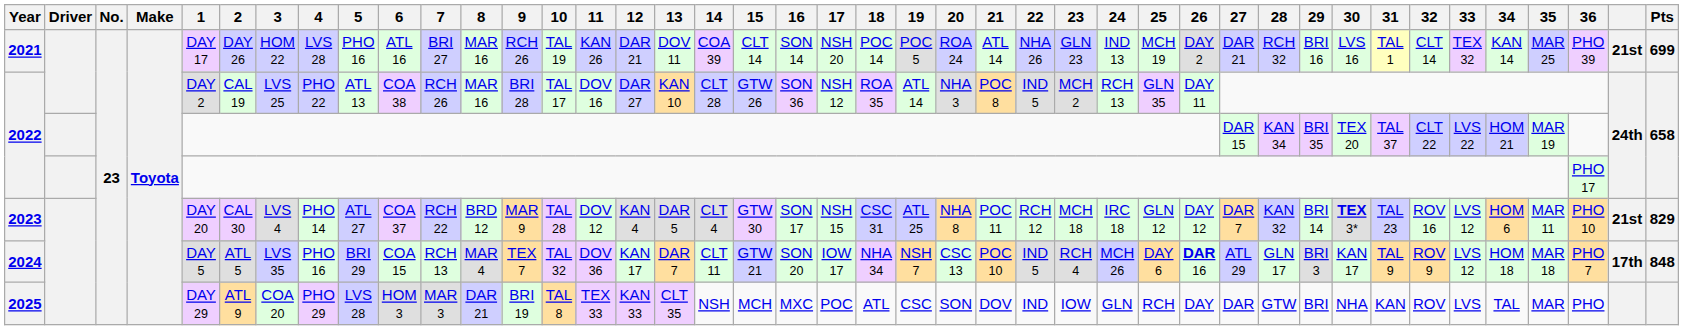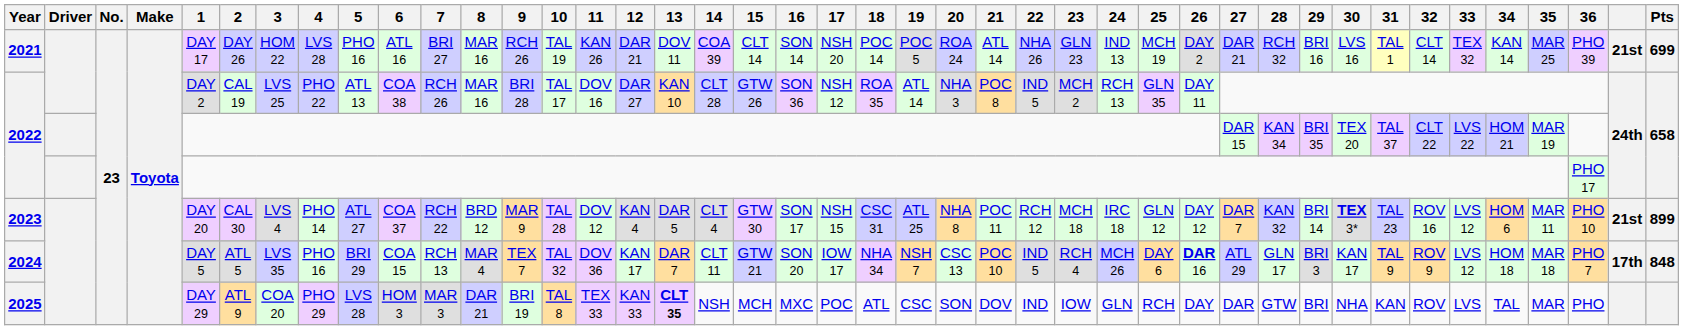 <table class="wikitable" style="text-align:center; font-size:75%">
 <tr>
 <th>Year</th>
 <th>Driver</th>
 <th>No.</th>
 <th>Make</th>
 <th>1</th>
 <th>2</th>
 <th>3</th>
 <th>4</th>
 <th>5</th>
 <th>6</th>
 <th>7</th>
 <th>8</th>
 <th>9</th>
 <th>10</th>
 <th>11</th>
 <th>12</th>
 <th>13</th>
 <th>14</th>
 <th>15</th>
 <th>16</th>
 <th>17</th>
 <th>18</th>
 <th>19</th>
 <th>20</th>
 <th>21</th>
 <th>22</th>
 <th>23</th>
 <th>24</th>
 <th>25</th>
 <th>26</th>
 <th>27</th>
 <th>28</th>
 <th>29</th>
 <th>30</th>
 <th>31</th>
 <th>32</th>
 <th>33</th>
 <th>34</th>
 <th>35</th>
 <th>36</th>
 <th></th>
 <th>Pts</th>
 </tr>
 <tr>
 <th><a href='#'>2021</a></th>
 <th Rowspan=2></th>
 <th rowspan="7">23</th>
 <th rowspan="7"><a href='#'>Toyota</a></th>
 <td style="background:#EFCFFF;"><a href='#'>DAY</a><br><small>17</small></td>
 <td style="background:#CFCFFF;"><a href='#'>DAY</a><br><small>26</small></td>
 <td style="background:#CFCFFF;"><a href='#'>HOM</a><br><small>22</small></td>
 <td style="background:#CFCFFF;"><a href='#'>LVS</a><br><small>28</small></td>
 <td style="background:#DFFFDF;"><a href='#'>PHO</a><br><small>16</small></td>
 <td style="background:#DFFFDF;"><a href='#'>ATL</a><br><small>16</small></td>
 <td style="background:#CFCFFF;"><a href='#'>BRI</a><br><small>27</small></td>
 <td style="background:#DFFFDF;"><a href='#'>MAR</a><br><small>16</small></td>
 <td style="background:#CFCFFF;"><a href='#'>RCH</a><br><small>26</small></td>
 <td style="background:#DFFFDF;"><a href='#'>TAL</a><br><small>19</small></td>
 <td style="background:#CFCFFF;"><a href='#'>KAN</a><br><small>26</small></td>
 <td style="background:#CFCFFF;"><a href='#'>DAR</a><br><small>21</small></td>
 <td style="background:#DFFFDF;"><a href='#'>DOV</a><br><small>11</small></td>
 <td style="background:#EFCFFF;"><a href='#'>COA</a><br><small>39</small></td>
 <td style="background:#DFFFDF;"><a href='#'>CLT</a><br><small>14</small></td>
 <td style="background:#DFFFDF;"><a href='#'>SON</a><br><small>14</small></td>
 <td style="background:#DFFFDF;"><a href='#'>NSH</a><br><small>20</small></td>
 <td style="background:#DFFFDF;"><a href='#'>POC</a><br><small>14</small></td>
 <td style="background:#DFDFDF;"><a href='#'>POC</a><br><small>5</small></td>
 <td style="background:#CFCFFF;"><a href='#'>ROA</a><br><small>24</small></td>
 <td style="background:#DFFFDF;"><a href='#'>ATL</a><br><small>14</small></td>
 <td style="background:#CFCFFF;"><a href='#'>NHA</a><br><small>26</small></td>
 <td style="background:#CFCFFF;"><a href='#'>GLN</a><br><small>23</small></td>
 <td style="background:#DFFFDF;"><a href='#'>IND</a><br><small>13</small></td>
 <td style="background:#DFFFDF;"><a href='#'>MCH</a><br><small>19</small></td>
 <td style="background:#DFDFDF;"><a href='#'>DAY</a><br><small>2</small></td>
 <td style="background:#CFCFFF;"><a href='#'>DAR</a><br><small>21</small></td>
 <td style="background:#CFCFFF;"><a href='#'>RCH</a><br><small>32</small></td>
 <td style="background:#DFFFDF;"><a href='#'>BRI</a><br><small>16</small></td>
 <td style="background:#DFFFDF;"><a href='#'>LVS</a><br><small>16</small></td>
 <td style="background:#FFFFBF;"><a href='#'>TAL</a><br><small>1</small></td>
 <td style="background:#DFFFDF;"><a href='#'>CLT</a><br><small>14</small></td>
 <td style="background:#EFCFFF;"><a href='#'>TEX</a><br><small>32</small></td>
 <td style="background:#DFFFDF;"><a href='#'>KAN</a><br><small>14</small></td>
 <td style="background:#CFCFFF;"><a href='#'>MAR</a><br><small>25</small></td>
 <td style="background:#EFCFFF;"><a href='#'>PHO</a><br><small>39</small></td>
 <th>21st</th>
 <th>699</th>
 </tr>
 <tr>
 <th rowspan=3><a href='#'>2022</a></th>
 <td style="background:#DFDFDF;"><a href='#'>DAY</a><br><small>2</small></td>
 <td style="background:#DFFFDF;"><a href='#'>CAL</a><br><small>19</small></td>
 <td style="background:#CFCFFF;"><a href='#'>LVS</a><br><small>25</small></td>
 <td style="background:#CFCFFF;"><a href='#'>PHO</a><br><small>22</small></td>
 <td style="background:#DFFFDF;"><a href='#'>ATL</a><br><small>13</small></td>
 <td style="background:#EFCFFF;"><a href='#'>COA</a><br><small>38</small></td>
 <td style="background:#CFCFFF;"><a href='#'>RCH</a><br><small>26</small></td>
 <td style="background:#DFFFDF;"><a href='#'>MAR</a><br><small>16</small></td>
 <td style="background:#CFCFFF;"><a href='#'>BRI</a><br><small>28</small></td>
 <td style="background:#DFFFDF;"><a href='#'>TAL</a><br><small>17</small></td>
 <td style="background:#DFFFDF;"><a href='#'>DOV</a><br><small>16</small></td>
 <td style="background:#CFCFFF;"><a href='#'>DAR</a><br><small>27</small></td>
 <td style="background:#FFDF9F;"><a href='#'>KAN</a><br><small>10</small></td>
 <td style="background:#CFCFFF;"><a href='#'>CLT</a><br><small>28</small></td>
 <td style="background:#CFCFFF;"><a href='#'>GTW</a><br><small>26</small></td>
 <td style="background:#EFCFFF;"><a href='#'>SON</a><br><small>36</small></td>
 <td style="background:#DFFFDF;"><a href='#'>NSH</a><br><small>12</small></td>
 <td style="background:#EFCFFF;"><a href='#'>ROA</a><br><small>35</small></td>
 <td style="background:#DFFFDF;"><a href='#'>ATL</a><br><small>14</small></td>
 <td style="background:#DFDFDF;"><a href='#'>NHA</a><br><small>3</small></td>
 <td style="background:#FFDF9F;"><a href='#'>POC</a><br><small>8</small></td>
 <td style="background:#DFDFDF;"><a href='#'>IND</a><br><small>5</small></td>
 <td style="background:#DFDFDF;"><a href='#'>MCH</a><br><small>2</small></td>
 <td style="background:#DFFFDF;"><a href='#'>RCH</a><br><small>13</small></td>
 <td style="background:#EFCFFF;"><a href='#'>GLN</a><br><small>35</small></td>
 <td style="background:#DFFFDF;"><a href='#'>DAY</a><br><small>11</small></td>
 <td colspan="10"></td>
 <th rowspan="3">24th</th>
 <th rowspan="3">658</th>
 </tr>
 <tr>
 <th></th>
 <td colspan="26"></td>
 <td style="background:#DFFFDF;"><a href='#'>DAR</a><br><small>15</small></td>
 <td style="background:#EFCFFF;"><a href='#'>KAN</a><br><small>34</small></td>
 <td style="background:#EFCFFF;"><a href='#'>BRI</a><br><small>35</small></td>
 <td style="background:#DFFFDF;"><a href='#'>TEX</a><br><small>20</small></td>
 <td style="background:#EFCFFF;"><a href='#'>TAL</a><br><small>37</small></td>
 <td style="background:#CFCFFF;"><a href='#'>CLT</a><br><small>22</small></td>
 <td style="background:#CFCFFF;"><a href='#'>LVS</a><br><small>22</small></td>
 <td style="background:#CFCFFF;"><a href='#'>HOM</a><br><small>21</small></td>
 <td style="background:#DFFFDF;"><a href='#'>MAR</a> <br><small>19</small></td>
 </tr>
 <tr>
 <th></th>
 <td colspan="35"></td>
 <td style="background:#DFFFDF;"><a href='#'>PHO</a> <br><small>17</small></td>
 </tr>
 <tr>
 <th><a href='#'>2023</a></th>
 <th rowspan="3"></th>
 <td style="background:#EFCFFF;"><a href='#'>DAY</a><br><small>20</small></td>
 <td style="background:#EFCFFF;"><a href='#'>CAL</a><br><small>30</small></td>
 <td style="background:#DFDFDF;"><a href='#'>LVS</a><br><small>4</small></td>
 <td style="background:#DFFFDF;"><a href='#'>PHO</a><br><small>14</small></td>
 <td style="background:#CFCFFF;"><a href='#'>ATL</a><br><small>27</small></td>
 <td style="background:#EFCFFF;"><a href='#'>COA</a><br><small>37</small></td>
 <td style="background:#CFCFFF;"><a href='#'>RCH</a><br><small>22</small></td>
 <td style="background:#DFFFDF;"><a href='#'>BRD</a><br><small>12</small></td>
 <td style="background:#FFDF9F;"><a href='#'>MAR</a><br><small>9</small></td>
 <td style="background:#EFCFFF;"><a href='#'>TAL</a><br><small>28</small></td>
 <td style="background:#DFFFDF;"><a href='#'>DOV</a><br><small>12</small></td>
 <td style="background:#DFDFDF;"><a href='#'>KAN</a><br><small>4</small></td>
 <td style="background:#DFDFDF;"><a href='#'>DAR</a><br><small>5</small></td>
 <td style="background:#DFDFDF;"><a href='#'>CLT</a><br><small>4</small></td>
 <td style="background:#EFCFFF;"><a href='#'>GTW</a><br><small>30</small></td>
 <td style="background:#DFFFDF;"><a href='#'>SON</a><br><small>17</small></td>
 <td style="background:#DFFFDF;"><a href='#'>NSH</a><br><small>15</small></td>
 <td style="background:#CFCFFF;"><a href='#'>CSC</a><br><small>31</small></td>
 <td style="background:#CFCFFF;"><a href='#'>ATL</a><br><small>25</small></td>
 <td style="background:#FFDF9F;"><a href='#'>NHA</a><br><small>8</small></td>
 <td style="background:#DFFFDF;"><a href='#'>POC</a><br><small>11</small></td>
 <td style="background:#DFFFDF;"><a href='#'>RCH</a><br><small>12</small></td>
 <td style="background:#DFFFDF;"><a href='#'>MCH</a><br><small>18</small></td>
 <td style="background:#DFFFDF;"><a href='#'>IRC</a><br><small>18</small></td>
 <td style="background:#DFFFDF;"><a href='#'>GLN</a><br><small>12</small></td>
 <td style="background:#DFFFDF;"><a href='#'>DAY</a><br><small>12</small></td>
 <td style="background:#FFDF9F;"><a href='#'>DAR</a><br><small>7</small></td>
 <td style="background:#CFCFFF;"><a href='#'>KAN</a><br><small>32</small></td>
 <td style="background:#DFFFDF;"><a href='#'>BRI</a><br><small>14</small></td>
 <td style="background:#DFDFDF;"><strong><a href='#'>TEX</a></strong><br><small>3*</small></td>
 <td style="background:#CFCFFF;"><a href='#'>TAL</a><br><small>23</small></td>
 <td style="background:#DFFFDF;"><a href='#'>ROV</a><br><small>16</small></td>
 <td style="background:#DFFFDF;"><a href='#'>LVS</a><br><small>12</small></td>
 <td style="background:#FFDF9F;"><a href='#'>HOM</a><br><small>6</small></td>
 <td style="background:#DFFFDF;"><a href='#'>MAR</a><br><small>11</small></td>
 <td style="background:#FFDF9F;"><a href='#'>PHO</a><br><small>10</small></td>
 <th>21st</th>
-<th>829</th>
+<th>899</th>
 </tr>
 <tr>
 <th><a href='#'>2024</a></th>
 <td style="background:#DFDFDF;"><a href='#'>DAY</a><br><small>5</small></td>
 <td style="background:#DFDFDF;"><a href='#'>ATL</a><br><small>5</small></td>
 <td style="background:#CFCFFF;"><a href='#'>LVS</a><br><small>35</small></td>
 <td style="background:#DFFFDF;"><a href='#'>PHO</a><br><small>16</small></td>
 <td style="background:#CFCFFF;"><a href='#'>BRI</a><br><small>29</small></td>
 <td style="background:#DFFFDF;"><a href='#'>COA</a><br><small>15</small></td>
 <td style="background:#DFFFDF;"><a href='#'>RCH</a><br><small>13</small></td>
 <td style="background:#DFDFDF;"><a href='#'>MAR</a><br><small>4</small></td>
 <td style="background:#FFDF9F;"><a href='#'>TEX</a><br><small>7</small></td>
 <td style="background:#EFCFFF;"><a href='#'>TAL</a><br><small>32</small></td>
 <td style="background:#EFCFFF;"><a href='#'>DOV</a><br><small>36</small></td>
 <td style="background:#DFFFDF;"><a href='#'>KAN</a><br><small>17</small></td>
 <td style="background:#FFDF9F;"><a href='#'>DAR</a><br><small>7</small></td>
 <td style="background:#DFFFDF;"><a href='#'>CLT</a><br><small>11</small></td>
 <td style="background:#CFCFFF;"><a href='#'>GTW</a><br><small>21</small></td>
 <td style="background:#DFFFDF;"><a href='#'>SON</a><br><small>20</small></td>
 <td style="background:#DFFFDF;"><a href='#'>IOW</a><br><small>17</small></td>
 <td style="background:#EFCFFF;"><a href='#'>NHA</a><br><small>34</small></td>
 <td style="background:#FFDF9F;"><a href='#'>NSH</a><br><small>7</small></td>
 <td style="background:#DFFFDF;"><a href='#'>CSC</a><br><small>13</small></td>
 <td style="background:#FFDF9F;"><a href='#'>POC</a><br><small>10</small></td>
 <td style="background:#DFDFDF;"><a href='#'>IND</a><br><small>5</small></td>
 <td style="background:#DFDFDF;"><a href='#'>RCH</a><br><small>4</small></td>
 <td style="background:#CFCFFF;"><a href='#'>MCH</a><br><small>26</small></td>
 <td style="background:#FFDF9F;"><a href='#'>DAY</a><br><small>6</small></td>
 <td style="background:#DFFFDF;"><strong><a href='#'>DAR</a></strong><br><small>16</small></td>
 <td style="background:#CFCFFF;"><a href='#'>ATL</a><br><small>29</small></td>
 <td style="background:#DFFFDF;"><a href='#'>GLN</a><br><small>17</small></td>
 <td style="background:#DFDFDF;"><a href='#'>BRI</a><br><small>3</small></td>
 <td style="background:#DFFFDF;"><a href='#'>KAN</a><br><small>17</small></td>
 <td style="background:#FFDF9F;"><a href='#'>TAL</a><br><small>9</small></td>
 <td style="background:#FFDF9F;"><a href='#'>ROV</a><br><small>9</small></td>
 <td style="background:#DFFFDF;"><a href='#'>LVS</a><br><small>12</small></td>
 <td style="background:#DFFFDF;"><a href='#'>HOM</a><br><small>18</small></td>
 <td style="background:#DFFFDF;"><a href='#'>MAR</a><br><small>18</small></td>
 <td style="background:#FFDF9F;"><a href='#'>PHO</a><br><small>7</small></td>
 <th>17th</th>
 <th>848</th>
 </tr>
 <tr>
 <th><a href='#'>2025</a></th>
 <td style="background:#EFCFFF;"><a href='#'>DAY</a><br><small>29</small></td>
 <td style="background:#FFDF9F;"><a href='#'>ATL</a><br><small>9</small></td>
 <td style="background:#DFFFDF;"><a href='#'>COA</a><br><small>20</small></td>
 <td style="background:#EFCFFF;"><a href='#'>PHO</a><br><small>29</small></td>
 <td style="background:#CFCFFF;"><a href='#'>LVS</a><br><small>28</small></td>
 <td style="background:#DFDFDF;"><a href='#'>HOM</a><br><small>3</small></td>
 <td style="background:#DFDFDF;"><a href='#'>MAR</a><br><small>3</small></td>
 <td style="background:#CFCFFF;"><a href='#'>DAR</a><br><small>21</small></td>
 <td style="background:#DFFFDF;"><a href='#'>BRI</a><br><small>19</small></td>
 <td style="background:#FFDF9F;"><a href='#'>TAL</a><br><small>8</small></td>
 <td style="background:#EFCFFF;"><a href='#'>TEX</a><br><small>33</small></td>
 <td style="background:#EFCFFF;"><a href='#'>KAN</a><br><small>33</small></td>
-<td style="background:#EFCFFF;"><a href='#'>CLT</a><br><small>35</small></td>
+<td style="background:#EFCFFF;"><strong><a href='#'>CLT</a><br><small>35</small></strong></td>
 <td><a href='#'>NSH</a></td>
 <td><a href='#'>MCH</a></td>
 <td><a href='#'>MXC</a></td>
 <td><a href='#'>POC</a></td>
 <td><a href='#'>ATL</a></td>
 <td><a href='#'>CSC</a></td>
 <td><a href='#'>SON</a></td>
 <td><a href='#'>DOV</a></td>
 <td><a href='#'>IND</a></td>
 <td><a href='#'>IOW</a></td>
 <td><a href='#'>GLN</a></td>
 <td><a href='#'>RCH</a></td>
 <td><a href='#'>DAY</a></td>
 <td><a href='#'>DAR</a></td>
 <td><a href='#'>GTW</a></td>
 <td><a href='#'>BRI</a></td>
 <td><a href='#'>NHA</a></td>
 <td><a href='#'>KAN</a></td>
 <td><a href='#'>ROV</a></td>
 <td><a href='#'>LVS</a></td>
 <td><a href='#'>TAL</a></td>
 <td><a href='#'>MAR</a></td>
 <td><a href='#'>PHO</a></td>
 <th></th>
 <th></th>
 </tr>
 </table>
